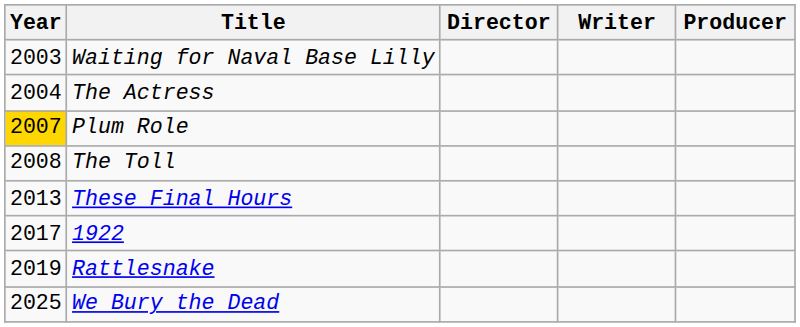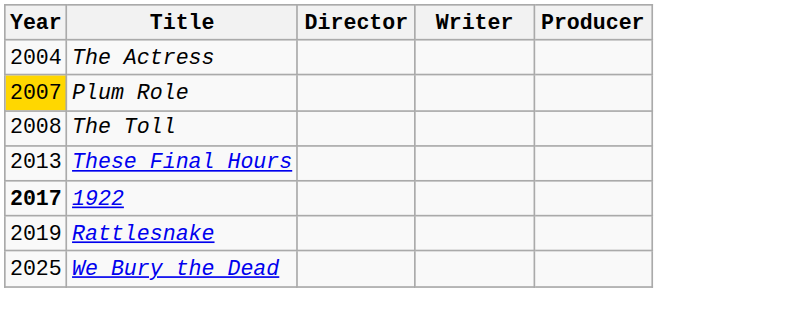 <table class="wikitable">
 <tr>
 <th>Year</th>
 <th>Title</th>
 <th width=65>Director</th>
 <th width=65>Writer</th>
 <th width=65>Producer</th>
-</tr>
-<tr>
-<td>2003</td>
-<td><em>Waiting for Naval Base Lilly</em></td>
-<td></td>
-<td></td>
-<td></td>
 </tr>
 <tr>
 <td>2004</td>
 <td><em>The Actress</em></td>
 <td></td>
 <td></td>
 <td></td>
 </tr>
 <tr>
 <td style="background: gold;">2007</td>
 <td><em>Plum Role</em></td>
 <td></td>
 <td></td>
 <td></td>
 </tr>
 <tr>
 <td>2008</td>
 <td><em>The Toll</em></td>
 <td></td>
 <td></td>
 <td></td>
 </tr>
 <tr>
 <td>2013</td>
 <td><em><a href='#'>These Final Hours</a></em></td>
 <td></td>
 <td></td>
 <td></td>
 </tr>
 <tr>
-<td>2017</td>
+<td><strong>2017</strong></td>
 <td><em><a href='#'>1922</a></em></td>
 <td></td>
 <td></td>
 <td></td>
 </tr>
 <tr>
 <td>2019</td>
 <td><em><a href='#'>Rattlesnake</a></em></td>
 <td></td>
 <td></td>
 <td></td>
 </tr>
 <tr>
 <td>2025</td>
 <td><em><a href='#'>We Bury the Dead</a></em></td>
 <td></td>
 <td></td>
 <td></td>
 </tr>
 </table>
